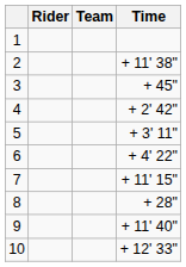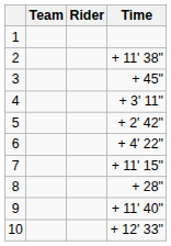 <table class="wikitable">
 <tr>
 <th></th>
+<th>Team</th>
 <th>Rider</th>
-<th>Team</th>
 <th>Time</th>
 </tr>
 <tr>
 <td style="text-align:center;">1</td>
+<td></td>
 <td> </td>
-<td></td>
 <td style="text-align:right;"></td>
 </tr>
 <tr>
 <td style="text-align:center;">2</td>
 <td></td>
 <td></td>
 <td style="text-align:right;">+ 11' 38"</td>
 </tr>
 <tr>
 <td style="text-align:center;">3</td>
+<td></td>
 <td> </td>
-<td></td>
 <td style="text-align:right;">+ 45"</td>
 </tr>
 <tr>
 <td style="text-align:center;">4</td>
 <td></td>
 <td></td>
-<td style="text-align:right;">+ 2' 42"</td>
+<td style="text-align:right;">+ 3' 11"</td>
 </tr>
 <tr>
 <td style="text-align:center;">5</td>
 <td></td>
 <td></td>
-<td style="text-align:right;">+ 3' 11"</td>
+<td style="text-align:right;">+ 2' 42"</td>
 </tr>
 <tr>
 <td style="text-align:center;">6</td>
 <td></td>
 <td></td>
 <td style="text-align:right;">+ 4' 22"</td>
 </tr>
 <tr>
 <td style="text-align:center;">7</td>
 <td></td>
 <td></td>
 <td style="text-align:right;">+ 11' 15"</td>
 </tr>
 <tr>
 <td style="text-align:center;">8</td>
 <td></td>
 <td></td>
 <td style="text-align:right;">+ 28"</td>
 </tr>
 <tr>
 <td style="text-align:center;">9</td>
 <td></td>
 <td></td>
 <td style="text-align:right;">+ 11' 40"</td>
 </tr>
 <tr>
 <td style="text-align:center;">10</td>
 <td></td>
 <td></td>
 <td style="text-align:right;">+ 12' 33"</td>
 </tr>
 </table>
